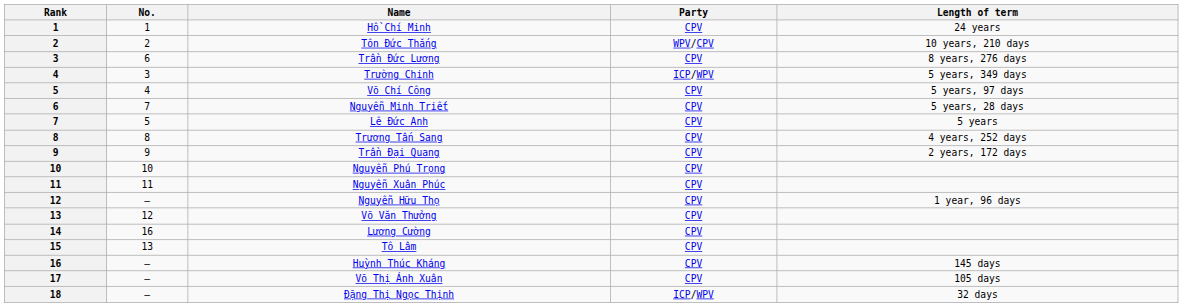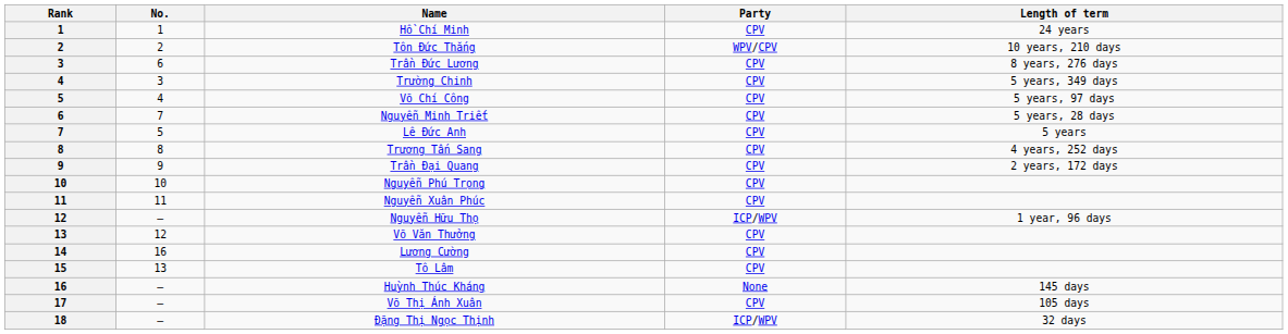 <table class="wikitable sortable" style="width:80%; text-align:center">
 <tr>
 <th>Rank</th>
 <th>No.</th>
 <th rowspan = "1">Name</th>
 <th rowspan = "1">Party</th>
 <th colspan = "1">Length of term</th>
 </tr>
 <tr>
 <th data-sort-value="1">1</th>
 <td>1</td>
 <td><a href='#'>Hồ Chí Minh</a></td>
 <td><a href='#'>CPV</a></td>
 <td>24 years</td>
 </tr>
 <tr>
 <th data-sort-value="2">2</th>
 <td>2</td>
 <td><a href='#'>Tôn Đức Thắng</a></td>
 <td><a href='#'>WPV</a>/<a href='#'>CPV</a></td>
 <td>10 years, 210 days</td>
 </tr>
 <tr>
 <th data-sort-value="3">3</th>
 <td>6</td>
 <td><a href='#'>Trần Đức Lương</a></td>
 <td><a href='#'>CPV</a></td>
 <td>8 years, 276 days</td>
 </tr>
 <tr>
 <th data-sort-value="5">4</th>
 <td>3</td>
 <td><a href='#'>Trường Chinh</a></td>
-<td><a href='#'>ICP</a>/<a href='#'>WPV</a></td>
+<td><a href='#'>CPV</a></td>
 <td>5 years, 349 days</td>
 </tr>
 <tr>
 <th data-sort-value="6">5</th>
 <td>4</td>
 <td><a href='#'>Võ Chí Công</a></td>
 <td><a href='#'>CPV</a></td>
 <td>5 years, 97 days</td>
 </tr>
 <tr>
 <th data-sort-value="7">6</th>
 <td>7</td>
 <td><a href='#'>Nguyễn Minh Triết</a></td>
 <td><a href='#'>CPV</a></td>
 <td>5 years, 28 days</td>
 </tr>
 <tr>
 <th data-sort-value="8">7</th>
 <td>5</td>
 <td><a href='#'>Lê Đức Anh</a></td>
 <td><a href='#'>CPV</a></td>
 <td>5 years</td>
 </tr>
 <tr>
 <th data-sort-value="9">8</th>
 <td>8</td>
 <td><a href='#'>Trương Tấn Sang</a></td>
 <td><a href='#'>CPV</a></td>
 <td>4 years, 252 days</td>
 </tr>
 <tr>
 <th data-sort-value="10">9</th>
 <td>9</td>
 <td><a href='#'>Trần Đại Quang</a></td>
 <td><a href='#'>CPV</a></td>
 <td>2 years, 172 days</td>
 </tr>
 <tr>
 <th data-sort-value="11">10</th>
 <td>10</td>
 <td><a href='#'>Nguyễn Phú Trọng</a></td>
 <td><a href='#'>CPV</a></td>
 <td></td>
 </tr>
 <tr>
 <th data-sort-value="12">11</th>
 <td>11</td>
 <td><a href='#'>Nguyễn Xuân Phúc</a></td>
 <td><a href='#'>CPV</a></td>
 <td></td>
 </tr>
 <tr>
 <th data-sort-value="4">12</th>
 <td>—</td>
 <td><a href='#'>Nguyễn Hữu Thọ</a></td>
-<td><a href='#'>CPV</a></td>
+<td><a href='#'>ICP</a>/<a href='#'>WPV</a></td>
 <td>1 year, 96 days</td>
 </tr>
 <tr>
 <th data-sort-value="16">13</th>
 <td>12</td>
 <td><a href='#'>Võ Văn Thưởng</a></td>
 <td><a href='#'>CPV</a></td>
 <td></td>
 </tr>
 <tr>
 <th>14</th>
 <td>16</td>
 <td><a href='#'>Lương Cường</a></td>
 <td><a href='#'>CPV</a></td>
 <td></td>
 </tr>
 <tr>
 <th>15</th>
 <td>13</td>
 <td><a href='#'>Tô Lâm</a></td>
 <td><a href='#'>CPV</a></td>
 <td></td>
 </tr>
 <tr>
 <th data-sort-value="14">16</th>
 <td>—</td>
 <td><a href='#'>Huỳnh Thúc Kháng</a></td>
-<td><a href='#'>CPV</a></td>
+<td><a href='#'>None</a></td>
 <td>145 days</td>
 </tr>
 <tr>
 <th data-sort-value="11">17</th>
 <td>—</td>
 <td><a href='#'>Võ Thị Ánh Xuân</a></td>
 <td><a href='#'>CPV</a></td>
 <td>105 days</td>
 </tr>
 <tr>
 <th data-sort-value="13">18</th>
 <td>—</td>
 <td><a href='#'>Đặng Thị Ngọc Thịnh</a></td>
 <td><a href='#'>ICP</a>/<a href='#'>WPV</a></td>
 <td>32 days</td>
 </tr>
 </table>
